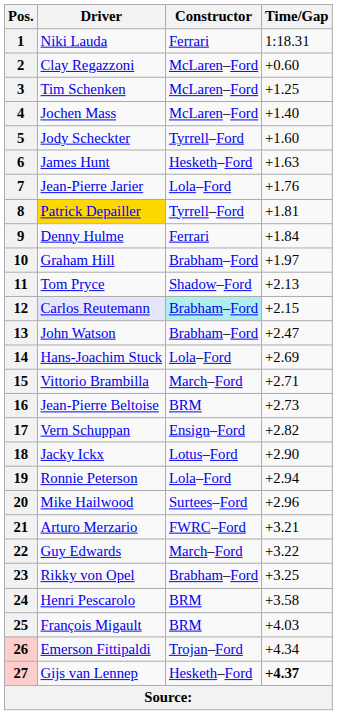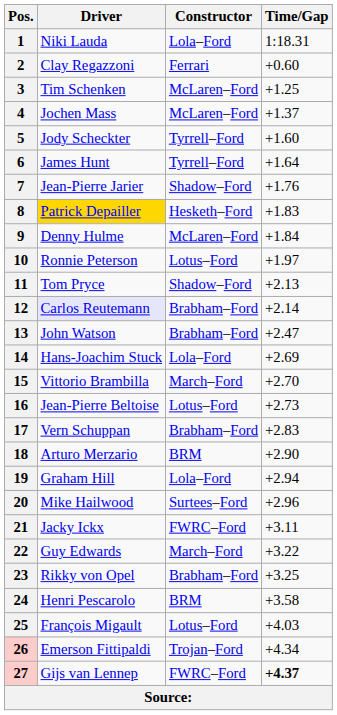 <table class="wikitable sortable" style="font-size: 95%">
 <tr>
 <th>Pos.</th>
 <th>Driver</th>
 <th>Constructor</th>
 <th>Time/Gap</th>
 </tr>
 <tr>
 <th>1</th>
 <td> <a href='#'>Niki Lauda</a></td>
-<td><a href='#'>Ferrari</a></td>
+<td><a href='#'>Lola</a>–<a href='#'>Ford</a></td>
 <td>1:18.31</td>
 </tr>
 <tr>
 <th>2</th>
 <td> <a href='#'>Clay Regazzoni</a></td>
-<td><a href='#'>McLaren</a>–<a href='#'>Ford</a></td>
+<td><a href='#'>Ferrari</a></td>
 <td>+0.60</td>
 </tr>
 <tr>
 <th>3</th>
 <td> <a href='#'>Tim Schenken</a></td>
 <td><a href='#'>McLaren</a>–<a href='#'>Ford</a></td>
 <td>+1.25</td>
 </tr>
 <tr>
 <th>4</th>
 <td> <a href='#'>Jochen Mass</a></td>
 <td><a href='#'>McLaren</a>–<a href='#'>Ford</a></td>
-<td>+1.40</td>
+<td>+1.37</td>
 </tr>
 <tr>
 <th>5</th>
 <td> <a href='#'>Jody Scheckter</a></td>
 <td><a href='#'>Tyrrell</a>–<a href='#'>Ford</a></td>
 <td>+1.60</td>
 </tr>
 <tr>
 <th>6</th>
 <td> <a href='#'>James Hunt</a></td>
-<td><a href='#'>Hesketh</a>–<a href='#'>Ford</a></td>
-<td>+1.63</td>
+<td><a href='#'>Tyrrell</a>–<a href='#'>Ford</a></td>
+<td>+1.64</td>
 </tr>
 <tr>
 <th>7</th>
 <td> <a href='#'>Jean-Pierre Jarier</a></td>
-<td><a href='#'>Lola</a>–<a href='#'>Ford</a></td>
+<td><a href='#'>Shadow</a>–<a href='#'>Ford</a></td>
 <td>+1.76</td>
 </tr>
 <tr>
 <th>8</th>
 <td style="background: gold;"> <a href='#'>Patrick Depailler</a></td>
-<td><a href='#'>Tyrrell</a>–<a href='#'>Ford</a></td>
-<td>+1.81</td>
+<td><a href='#'>Hesketh</a>–<a href='#'>Ford</a></td>
+<td>+1.83</td>
 </tr>
 <tr>
 <th>9</th>
 <td> <a href='#'>Denny Hulme</a></td>
-<td><a href='#'>Ferrari</a></td>
+<td><a href='#'>McLaren</a>–<a href='#'>Ford</a></td>
 <td>+1.84</td>
 </tr>
 <tr>
 <th>10</th>
-<td> <a href='#'>Graham Hill</a></td>
-<td><a href='#'>Brabham</a>–<a href='#'>Ford</a></td>
+<td> <a href='#'>Ronnie Peterson</a></td>
+<td><a href='#'>Lotus</a>–<a href='#'>Ford</a></td>
 <td>+1.97</td>
 </tr>
 <tr>
 <th>11</th>
 <td> <a href='#'>Tom Pryce</a></td>
 <td><a href='#'>Shadow</a>–<a href='#'>Ford</a></td>
 <td>+2.13</td>
 </tr>
 <tr>
 <th>12</th>
 <td style="background: lavender;"> <a href='#'>Carlos Reutemann</a></td>
-<td style="background: paleturquoise;"><a href='#'>Brabham</a>–<a href='#'>Ford</a></td>
-<td>+2.15</td>
+<td><a href='#'>Brabham</a>–<a href='#'>Ford</a></td>
+<td>+2.14</td>
 </tr>
 <tr>
 <th>13</th>
 <td> <a href='#'>John Watson</a></td>
 <td><a href='#'>Brabham</a>–<a href='#'>Ford</a></td>
 <td>+2.47</td>
 </tr>
 <tr>
 <th>14</th>
 <td> <a href='#'>Hans-Joachim Stuck</a></td>
 <td><a href='#'>Lola</a>–<a href='#'>Ford</a></td>
 <td>+2.69</td>
 </tr>
 <tr>
 <th>15</th>
 <td> <a href='#'>Vittorio Brambilla</a></td>
 <td><a href='#'>March</a>–<a href='#'>Ford</a></td>
-<td>+2.71</td>
+<td>+2.70</td>
 </tr>
 <tr>
 <th>16</th>
 <td> <a href='#'>Jean-Pierre Beltoise</a></td>
-<td><a href='#'>BRM</a></td>
+<td><a href='#'>Lotus</a>–<a href='#'>Ford</a></td>
 <td>+2.73</td>
 </tr>
 <tr>
 <th>17</th>
 <td> <a href='#'>Vern Schuppan</a></td>
-<td><a href='#'>Ensign</a>–<a href='#'>Ford</a></td>
-<td>+2.82</td>
+<td><a href='#'>Brabham</a>–<a href='#'>Ford</a></td>
+<td>+2.83</td>
 </tr>
 <tr>
 <th>18</th>
-<td> <a href='#'>Jacky Ickx</a></td>
-<td><a href='#'>Lotus</a>–<a href='#'>Ford</a></td>
+<td> <a href='#'>Arturo Merzario</a></td>
+<td><a href='#'>BRM</a></td>
 <td>+2.90</td>
 </tr>
 <tr>
 <th>19</th>
-<td> <a href='#'>Ronnie Peterson</a></td>
+<td> <a href='#'>Graham Hill</a></td>
 <td><a href='#'>Lola</a>–<a href='#'>Ford</a></td>
 <td>+2.94</td>
 </tr>
 <tr>
 <th>20</th>
 <td> <a href='#'>Mike Hailwood</a></td>
 <td><a href='#'>Surtees</a>–<a href='#'>Ford</a></td>
 <td>+2.96</td>
 </tr>
 <tr>
 <th>21</th>
-<td> <a href='#'>Arturo Merzario</a></td>
+<td> <a href='#'>Jacky Ickx</a></td>
 <td><a href='#'>FWRC</a>–<a href='#'>Ford</a></td>
-<td>+3.21</td>
+<td>+3.11</td>
 </tr>
 <tr>
 <th>22</th>
 <td> <a href='#'>Guy Edwards</a></td>
 <td><a href='#'>March</a>–<a href='#'>Ford</a></td>
 <td>+3.22</td>
 </tr>
 <tr>
 <th>23</th>
 <td> <a href='#'>Rikky von Opel</a></td>
 <td><a href='#'>Brabham</a>–<a href='#'>Ford</a></td>
 <td>+3.25</td>
 </tr>
 <tr>
 <th>24</th>
 <td> <a href='#'>Henri Pescarolo</a></td>
 <td><a href='#'>BRM</a></td>
 <td>+3.58</td>
 </tr>
 <tr>
 <th>25</th>
 <td> <a href='#'>François Migault</a></td>
-<td><a href='#'>BRM</a></td>
+<td><a href='#'>Lotus</a>–<a href='#'>Ford</a></td>
 <td>+4.03</td>
 </tr>
 <tr>
 <th style="background:#ffcccc;">26</th>
 <td> <a href='#'>Emerson Fittipaldi</a></td>
 <td><a href='#'>Trojan</a>–<a href='#'>Ford</a></td>
 <td>+4.34</td>
 </tr>
 <tr>
 <th style="background:#ffcccc;">27</th>
 <td> <a href='#'>Gijs van Lennep</a></td>
-<td><a href='#'>Hesketh</a>–<a href='#'>Ford</a></td>
+<td><a href='#'>FWRC</a>–<a href='#'>Ford</a></td>
 <td><strong>+4.37</strong></td>
 </tr>
 <tr>
 <th colspan=4>Source:</th>
 </tr>
 </table>
